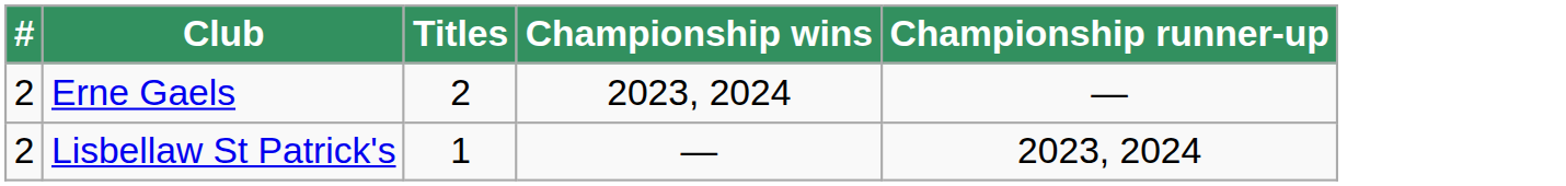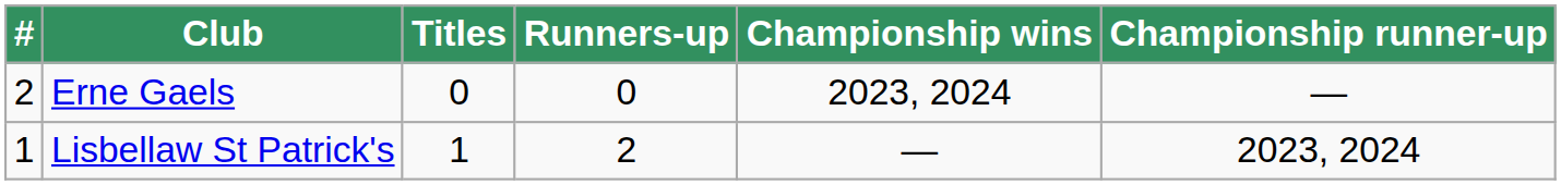 <table class="wikitable sortable" style="text-align:center;">
 <tr>
 <th style="background:#32905f;color:white">#</th>
 <th style="background:#32905f;color:white">Club</th>
 <th style="background:#32905f;color:white">Titles</th>
+<th style="background:#32905f;color:white">Runners-up</th>
 <th style="background:#32905f;color:white">Championship wins</th>
 <th style="background:#32905f;color:white">Championship runner-up</th>
 </tr>
 <tr>
 <td>2</td>
 <td style="text-align:left"><a href='#'>Erne Gaels</a></td>
-<td>2</td>
+<td>0</td>
+<td>0</td>
 <td>2023, 2024</td>
 <td>—</td>
 </tr>
 <tr>
-<td>2</td>
+<td>1</td>
 <td style="text-align:left"><a href='#'>Lisbellaw St Patrick's</a></td>
 <td>1</td>
+<td>2</td>
 <td>—</td>
 <td>2023, 2024</td>
 </tr>
 </table>
